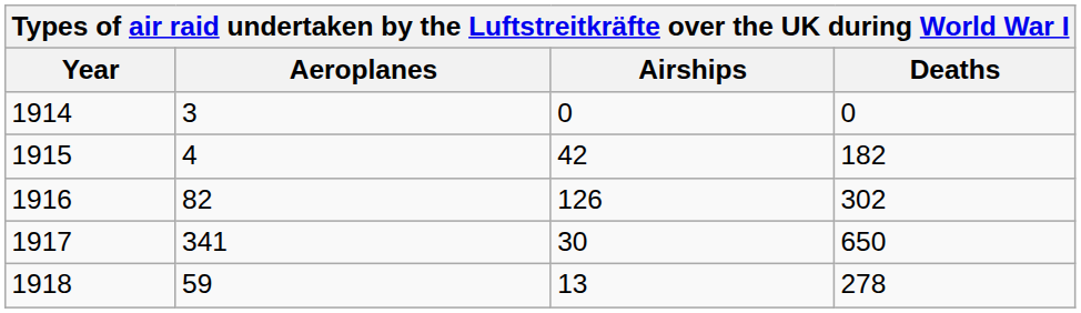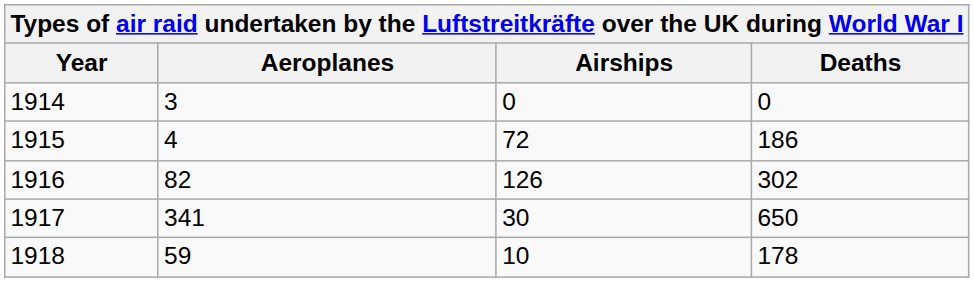 <table class="wikitable">
 <tr>
 <th colspan=4>Types of <a href='#'>air raid</a> undertaken by the <a href='#'>Luftstreitkräfte</a> over the UK during <a href='#'>World War I</a></th>
 </tr>
 <tr>
 <th>Year</th>
 <th>Aeroplanes</th>
 <th>Airships</th>
 <th>Deaths</th>
 </tr>
 <tr>
 <td>1914</td>
 <td>3</td>
 <td>0</td>
 <td>0</td>
 </tr>
 <tr>
 <td>1915</td>
 <td>4</td>
-<td>42</td>
-<td>182</td>
+<td>72</td>
+<td>186</td>
 </tr>
 <tr>
 <td>1916</td>
 <td>82</td>
 <td>126</td>
 <td>302</td>
 </tr>
 <tr>
 <td>1917</td>
 <td>341</td>
 <td>30</td>
 <td>650</td>
 </tr>
 <tr>
 <td>1918</td>
 <td>59</td>
-<td>13</td>
-<td>278</td>
+<td>10</td>
+<td>178</td>
 </tr>
 </table>
